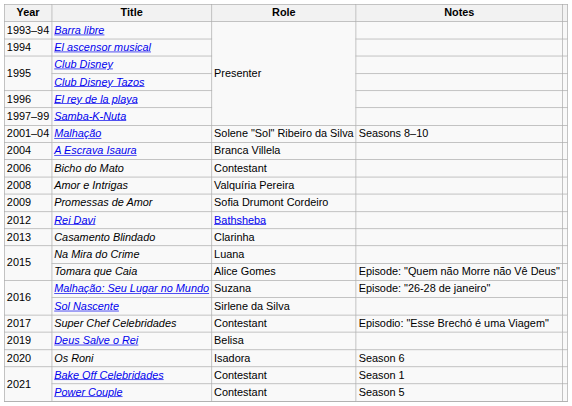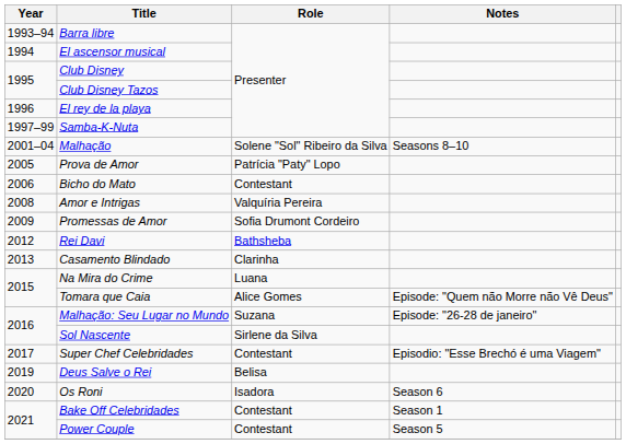 <table class="wikitable">
 <tr>
 <th>Year</th>
 <th>Title</th>
 <th>Role</th>
 <th>Notes</th>
 <th></th>
 </tr>
 <tr>
 <td>1993–94</td>
 <td><em><a href='#'>Barra libre</a></em></td>
 <td rowspan="6">Presenter</td>
 <td></td>
 <td></td>
 </tr>
 <tr>
 <td>1994</td>
 <td><em><a href='#'>El ascensor musical</a></em></td>
 <td></td>
 <td></td>
 </tr>
 <tr>
 <td rowspan="2">1995</td>
 <td><em><a href='#'>Club Disney</a></em></td>
 <td></td>
 <td></td>
 </tr>
 <tr>
 <td><em><a href='#'>Club Disney Tazos</a></em></td>
 <td></td>
 <td></td>
 </tr>
 <tr>
 <td>1996</td>
 <td><em><a href='#'>El rey de la playa</a></em></td>
 <td></td>
 <td></td>
 </tr>
 <tr>
 <td>1997–99</td>
 <td><em><a href='#'>Samba-K-Nuta</a></em></td>
 <td></td>
 <td></td>
 </tr>
 <tr>
 <td>2001–04</td>
 <td><em><a href='#'>Malhação</a></em></td>
 <td>Solene "Sol" Ribeiro da Silva</td>
 <td>Seasons 8–10</td>
 <td></td>
 </tr>
 <tr>
-<td>2004</td>
-<td><em><a href='#'>A Escrava Isaura</a></em></td>
-<td>Branca Villela</td>
+<td>2005</td>
+<td><em>Prova de Amor</em></td>
+<td>Patrícia "Paty" Lopo</td>
 <td></td>
 <td></td>
 </tr>
 <tr>
 <td>2006</td>
 <td><em>Bicho do Mato</em></td>
 <td>Contestant</td>
 <td></td>
 <td></td>
 </tr>
 <tr>
 <td>2008</td>
 <td><em>Amor e Intrigas</em></td>
 <td>Valquíria Pereira</td>
 <td></td>
 <td></td>
 </tr>
 <tr>
 <td>2009</td>
 <td><em>Promessas de Amor</em></td>
 <td>Sofia Drumont Cordeiro</td>
 <td></td>
 <td></td>
 </tr>
 <tr>
 <td>2012</td>
 <td><em><a href='#'>Rei Davi</a></em></td>
 <td><a href='#'>Bathsheba</a></td>
 <td></td>
 <td></td>
 </tr>
 <tr>
 <td>2013</td>
 <td><em>Casamento Blindado</em></td>
 <td>Clarinha</td>
 <td></td>
 <td></td>
 </tr>
 <tr>
 <td rowspan="2">2015</td>
 <td><em>Na Mira do Crime</em></td>
 <td>Luana</td>
 <td></td>
 <td></td>
 </tr>
 <tr>
 <td><em>Tomara que Caia</em></td>
 <td>Alice Gomes</td>
 <td>Episode: "Quem não Morre não Vê Deus"</td>
 <td></td>
 </tr>
 <tr>
 <td rowspan="2">2016</td>
 <td><em><a href='#'>Malhação: Seu Lugar no Mundo</a></em></td>
 <td>Suzana</td>
 <td>Episode: "26-28 de janeiro"</td>
 <td></td>
 </tr>
 <tr>
 <td><em><a href='#'>Sol Nascente</a></em></td>
 <td>Sirlene da Silva</td>
 <td></td>
 <td></td>
 </tr>
 <tr>
 <td>2017</td>
 <td><em>Super Chef Celebridades</em></td>
 <td>Contestant</td>
 <td>Episodio: "Esse Brechó é uma Viagem"</td>
 <td></td>
 </tr>
 <tr>
 <td>2019</td>
 <td><em><a href='#'>Deus Salve o Rei</a></em></td>
 <td>Belisa</td>
 <td></td>
 <td></td>
 </tr>
 <tr>
 <td>2020</td>
 <td><em>Os Roni</em></td>
 <td>Isadora</td>
 <td>Season 6</td>
 <td></td>
 </tr>
 <tr>
 <td rowspan="2">2021</td>
 <td><em><a href='#'>Bake Off Celebridades</a></em></td>
 <td>Contestant</td>
 <td>Season 1</td>
 <td></td>
 </tr>
 <tr>
 <td><em><a href='#'>Power Couple</a></em></td>
 <td>Contestant</td>
 <td>Season 5</td>
 <td></td>
 </tr>
 <tr>
 </tr>
 </table>
